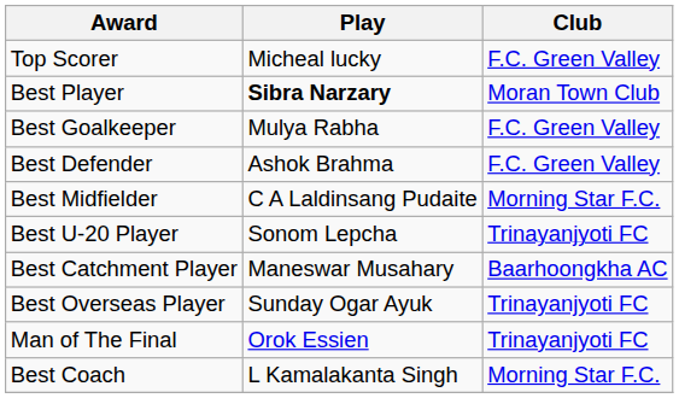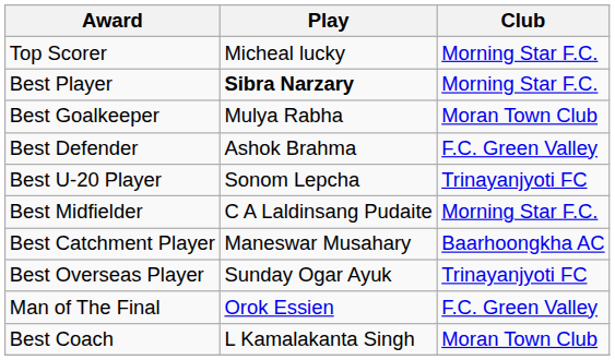 <table class="wikitable sortable" style="text-align:left;">
 <tr>
 <th>Award</th>
 <th>Play</th>
 <th>Club</th>
 </tr>
 <tr>
 <td>Top Scorer</td>
 <td> Micheal lucky</td>
-<td><a href='#'>F.C. Green Valley</a></td>
+<td><a href='#'>Morning Star F.C.</a></td>
 </tr>
 <tr>
 <td>Best Player</td>
 <td><strong> Sibra Narzary</strong></td>
-<td><a href='#'>Moran Town Club</a></td>
+<td><a href='#'>Morning Star F.C.</a></td>
 </tr>
 <tr>
 <td>Best Goalkeeper</td>
 <td> Mulya Rabha</td>
-<td><a href='#'>F.C. Green Valley</a></td>
+<td><a href='#'>Moran Town Club</a></td>
 </tr>
 <tr>
 <td>Best Defender</td>
 <td> Ashok Brahma</td>
 <td><a href='#'>F.C. Green Valley</a></td>
 </tr>
 <tr>
+<td>Best U-20 Player</td>
+<td> Sonom Lepcha</td>
+<td><a href='#'>Trinayanjyoti FC</a></td>
+</tr>
+<tr>
 <td>Best Midfielder</td>
 <td> C A Laldinsang Pudaite</td>
 <td><a href='#'>Morning Star F.C.</a></td>
-</tr>
-<tr>
-<td>Best U-20 Player</td>
-<td> Sonom Lepcha</td>
-<td><a href='#'>Trinayanjyoti FC</a></td>
 </tr>
 <tr>
 <td>Best Catchment Player</td>
 <td> Maneswar Musahary</td>
 <td><a href='#'>Baarhoongkha AC</a></td>
 </tr>
 <tr>
 <td>Best Overseas Player</td>
 <td> Sunday Ogar Ayuk</td>
 <td><a href='#'>Trinayanjyoti FC</a></td>
 </tr>
 <tr>
 <td>Man of The Final</td>
 <td> <a href='#'>Orok Essien</a></td>
-<td><a href='#'>Trinayanjyoti FC</a></td>
+<td><a href='#'>F.C. Green Valley</a></td>
 </tr>
 <tr>
 <td>Best Coach</td>
 <td> L Kamalakanta Singh</td>
-<td><a href='#'>Morning Star F.C.</a></td>
+<td><a href='#'>Moran Town Club</a></td>
 </tr>
 <tr>
 </tr>
 </table>
